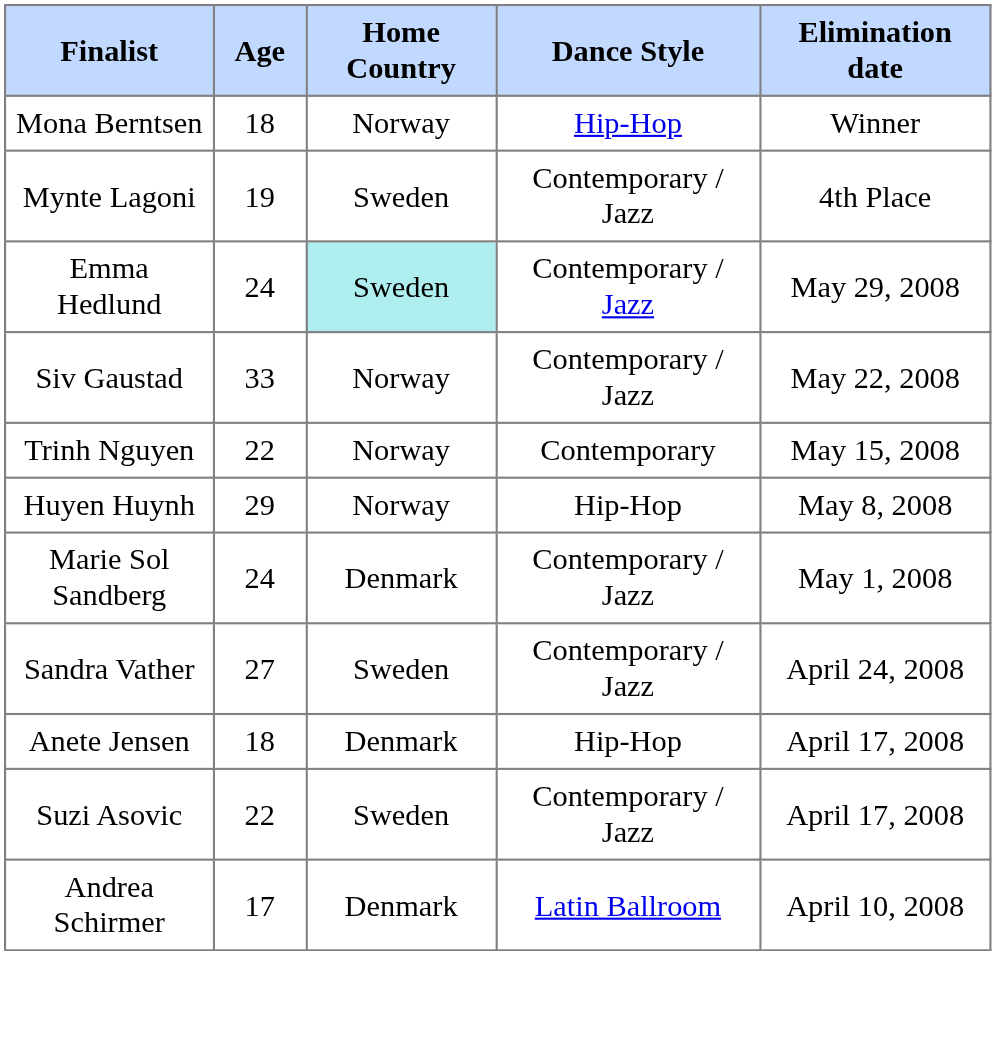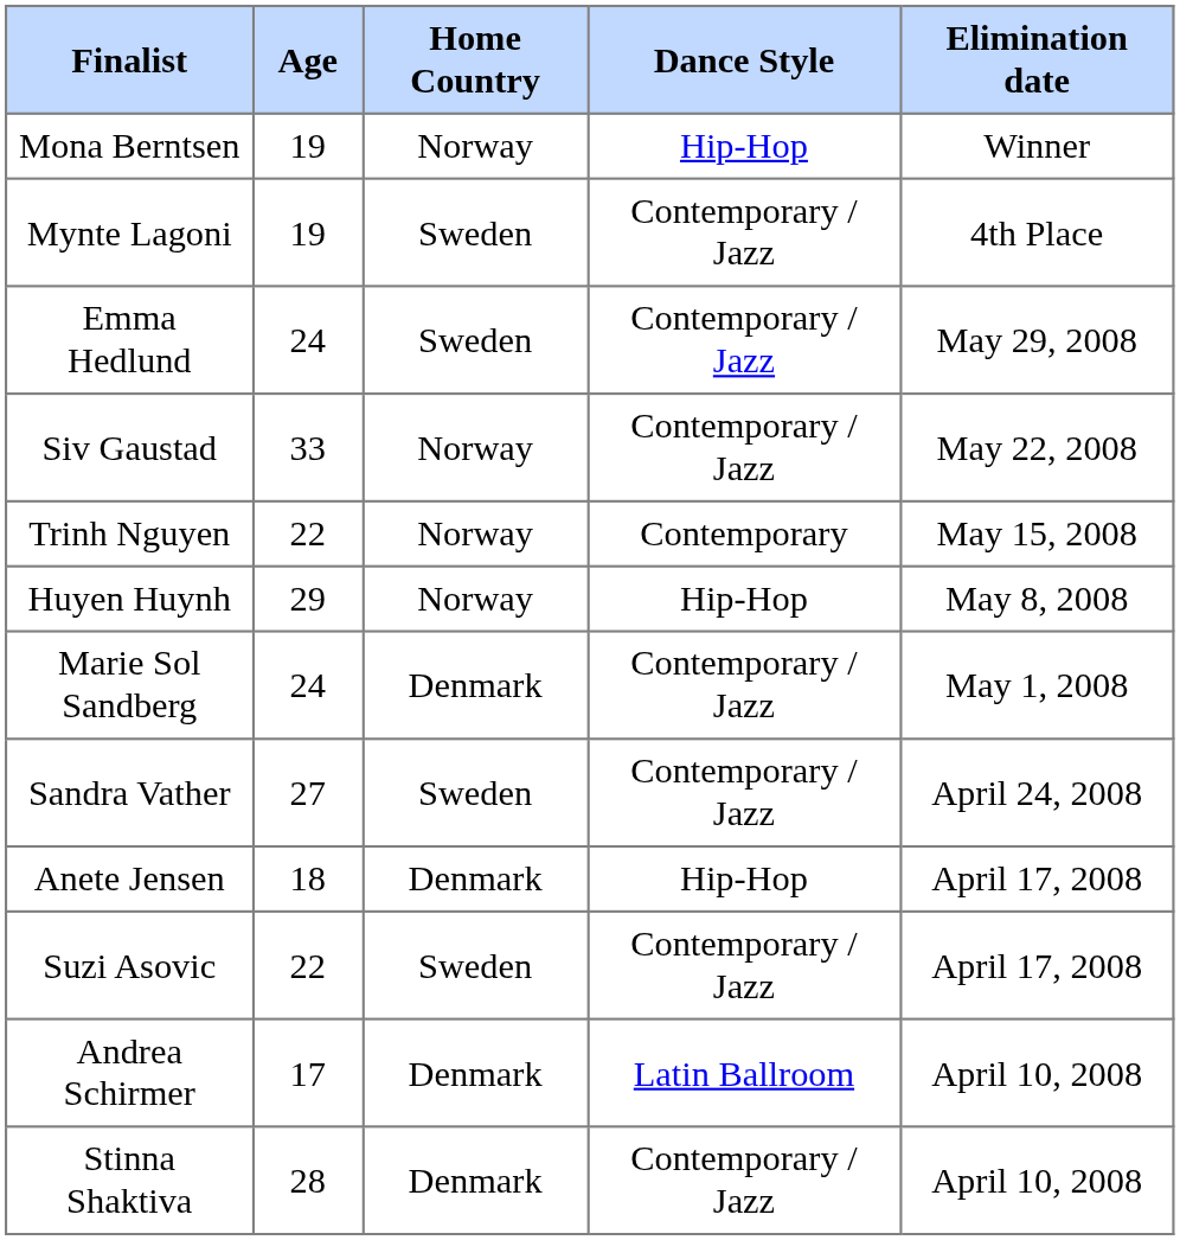 <table border="1" cellpadding="4" cellspacing="0" style="text-align:center; font-size:90%; border-collapse:collapse;" width=75%>
 <tr style="background:#C1D8FF;">
 <th width=13%>Finalist</th>
 <th width=4%; align=center>Age</th>
 <th width=10%>Home Country</th>
 <th width=12%>Dance Style</th>
 <th width=10%>Elimination date</th>
 </tr>
 <tr>
 <td>Mona Berntsen</td>
-<td>18</td>
+<td>19</td>
 <td>Norway</td>
 <td><a href='#'>Hip-Hop</a></td>
 <td>Winner</td>
 </tr>
 <tr>
 <td>Mynte Lagoni</td>
 <td>19</td>
 <td>Sweden</td>
 <td>Contemporary / Jazz</td>
 <td>4th Place</td>
 </tr>
 <tr>
 <td>Emma Hedlund</td>
 <td>24</td>
-<td style="background: paleturquoise;">Sweden</td>
+<td>Sweden</td>
 <td>Contemporary / <a href='#'>Jazz</a></td>
 <td>May 29, 2008</td>
 </tr>
 <tr>
 <td>Siv Gaustad</td>
 <td>33</td>
 <td>Norway</td>
 <td>Contemporary / Jazz</td>
 <td>May 22, 2008</td>
 </tr>
 <tr>
 <td>Trinh Nguyen</td>
 <td>22</td>
 <td>Norway</td>
 <td>Contemporary</td>
 <td>May 15, 2008</td>
 </tr>
 <tr>
 <td>Huyen Huynh</td>
 <td>29</td>
 <td>Norway</td>
 <td>Hip-Hop</td>
 <td>May 8, 2008</td>
 </tr>
 <tr>
 <td>Marie Sol Sandberg</td>
 <td>24</td>
 <td>Denmark</td>
 <td>Contemporary / Jazz</td>
 <td>May 1, 2008</td>
 </tr>
 <tr>
 <td>Sandra Vather</td>
 <td>27</td>
 <td>Sweden</td>
 <td>Contemporary / Jazz</td>
 <td>April 24, 2008</td>
 </tr>
 <tr>
 <td>Anete Jensen</td>
 <td>18</td>
 <td>Denmark</td>
 <td>Hip-Hop</td>
 <td>April 17, 2008</td>
 </tr>
 <tr>
 <td>Suzi Asovic</td>
 <td>22</td>
 <td>Sweden</td>
 <td>Contemporary / Jazz</td>
 <td>April 17, 2008</td>
 </tr>
 <tr>
 <td>Andrea Schirmer</td>
 <td>17</td>
 <td>Denmark</td>
 <td><a href='#'>Latin Ballroom</a></td>
 <td>April 10, 2008</td>
 </tr>
+<tr>
+<td>Stinna Shaktiva</td>
+<td>28</td>
+<td>Denmark</td>
+<td>Contemporary / Jazz</td>
+<td>April 10, 2008</td>
+</tr>
 </table>
